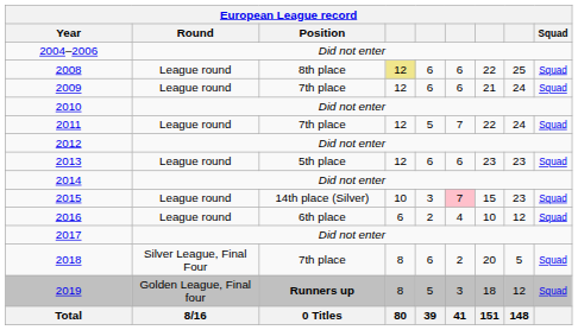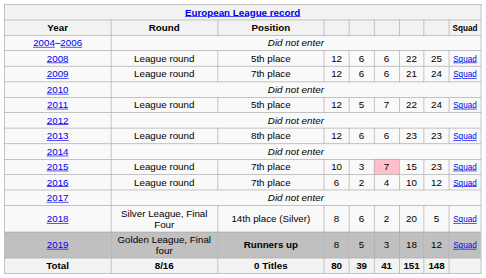 <table class="wikitable" style="text-align: center;font-size:90%;">
 <tr>
 <th colspan=9><a href='#'>European League record</a></th>
 </tr>
 <tr>
 <th width=150>Year</th>
 <th width=150>Round</th>
 <th width=150>Position</th>
 <th width=30></th>
 <th width=30></th>
 <th width=30></th>
 <th width=30></th>
 <th width=30></th>
 <th width=40><small>Squad</small></th>
 </tr>
 <tr>
 <td><a href='#'>2004</a>–<a href='#'>2006</a></td>
 <td colspan=8 align=center><em>Did not enter</em></td>
 </tr>
 <tr>
 <td> <a href='#'>2008</a></td>
 <td>League round</td>
-<td>8th place</td>
-<td style="background: khaki;">12</td>
+<td>5th place</td>
+<td>12</td>
 <td>6</td>
 <td>6</td>
 <td>22</td>
 <td>25</td>
 <td><small><a href='#'>Squad</a></small></td>
 </tr>
 <tr>
 <td> <a href='#'>2009</a></td>
 <td>League round</td>
 <td>7th place</td>
 <td>12</td>
 <td>6</td>
 <td>6</td>
 <td>21</td>
 <td>24</td>
 <td><small><a href='#'>Squad</a></small></td>
 </tr>
 <tr>
 <td> <a href='#'>2010</a></td>
 <td colspan=8 align=center><em>Did not enter</em></td>
 </tr>
 <tr>
 <td> <a href='#'>2011</a></td>
 <td>League round</td>
-<td>7th place</td>
+<td>5th place</td>
 <td>12</td>
 <td>5</td>
 <td>7</td>
 <td>22</td>
 <td>24</td>
 <td><small><a href='#'>Squad</a></small></td>
 </tr>
 <tr>
 <td> <a href='#'>2012</a></td>
 <td colspan=8 align=center><em>Did not enter</em></td>
 </tr>
 <tr>
 <td> <a href='#'>2013</a></td>
 <td>League round</td>
-<td>5th place</td>
+<td>8th place</td>
 <td>12</td>
 <td>6</td>
 <td>6</td>
 <td>23</td>
 <td>23</td>
 <td><small><a href='#'>Squad</a></small></td>
 </tr>
 <tr>
 <td> <a href='#'>2014</a></td>
 <td colspan=8 align=center><em>Did not enter</em></td>
 </tr>
 <tr>
 <td> <a href='#'>2015</a></td>
 <td>League round</td>
-<td>14th place (Silver)</td>
+<td>7th place</td>
 <td>10</td>
 <td>3</td>
 <td style="background: pink;">7</td>
 <td>15</td>
 <td>23</td>
 <td><small><a href='#'>Squad</a></small></td>
 </tr>
 <tr>
 <td> <a href='#'>2016</a></td>
 <td>League round</td>
-<td>6th place</td>
+<td>7th place</td>
 <td>6</td>
 <td>2</td>
 <td>4</td>
 <td>10</td>
 <td>12</td>
 <td><small><a href='#'>Squad</a></small></td>
 </tr>
 <tr>
 <td> <a href='#'>2017</a></td>
 <td colspan=8 align=center><em>Did not enter</em></td>
 </tr>
 <tr>
 <td> <a href='#'>2018</a></td>
 <td>Silver League, Final Four</td>
-<td>7th place</td>
+<td>14th place (Silver)</td>
 <td>8</td>
 <td>6</td>
 <td>2</td>
 <td>20</td>
 <td>5</td>
 <td><small><a href='#'>Squad</a></small></td>
 </tr>
 <tr bgcolor=silver>
 <td> <a href='#'>2019</a></td>
 <td>Golden League, Final four</td>
 <td><strong>Runners up</strong></td>
 <td>8</td>
 <td>5</td>
 <td>3</td>
 <td>18</td>
 <td>12</td>
 <td><small><a href='#'>Squad</a></small></td>
 </tr>
 <tr>
 <th>Total</th>
 <th>8/16</th>
 <th>0 Titles</th>
 <th>80</th>
 <th>39</th>
 <th>41</th>
 <th>151</th>
 <th>148</th>
 <th></th>
 </tr>
 </table>
